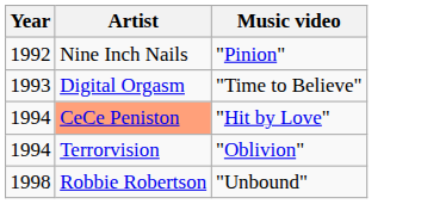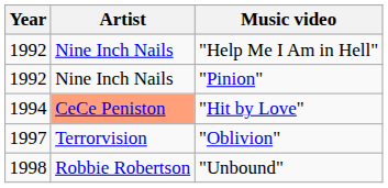 <table class="wikitable">
 <tr>
 <th>Year</th>
 <th>Artist</th>
 <th>Music video</th>
 </tr>
 <tr>
 <td>1992</td>
+<td><a href='#'>Nine Inch Nails</a></td>
+<td>"Help Me I Am in Hell"</td>
+</tr>
+<tr>
+<td>1992</td>
 <td>Nine Inch Nails</td>
 <td>"<a href='#'>Pinion</a>"</td>
-</tr>
-<tr>
-<td>1993</td>
-<td><a href='#'>Digital Orgasm</a></td>
-<td>"Time to Believe"</td>
 </tr>
 <tr>
 <td>1994</td>
 <td style="background: lightsalmon;"><a href='#'>CeCe Peniston</a></td>
 <td>"<a href='#'>Hit by Love</a>"</td>
 </tr>
 <tr>
-<td>1994</td>
+<td>1997</td>
 <td><a href='#'>Terrorvision</a></td>
 <td>"<a href='#'>Oblivion</a>"</td>
 </tr>
 <tr>
 <td>1998</td>
 <td><a href='#'>Robbie Robertson</a></td>
 <td>"Unbound"</td>
 </tr>
 </table>
